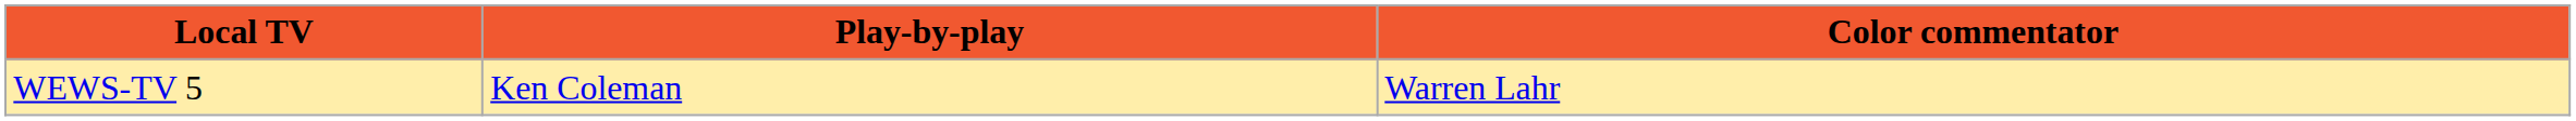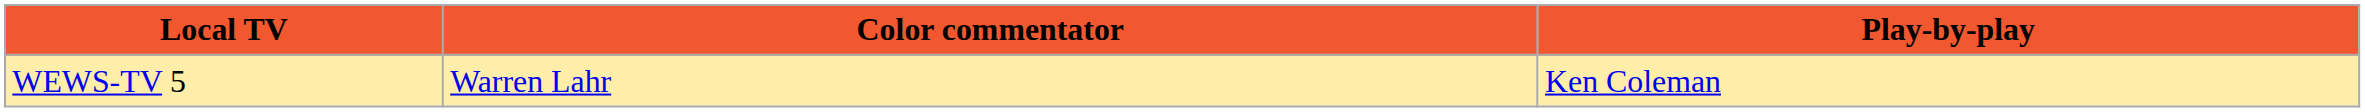 <table class="wikitable sortable sortable">
 <tr>
 <th style="background:#f15830; width:8%;">Local TV</th>
+<th style="background:#f15830; width:20%;">Color commentator</th>
 <th style="background:#f15830; width:15%;">Play-by-play</th>
-<th style="background:#f15830; width:20%;">Color commentator</th>
 </tr>
 <tr style="background:#fea;">
 <td><a href='#'>WEWS-TV</a> 5</td>
+<td><a href='#'>Warren Lahr</a></td>
 <td><a href='#'>Ken Coleman</a></td>
-<td><a href='#'>Warren Lahr</a></td>
 </tr>
 </table>
